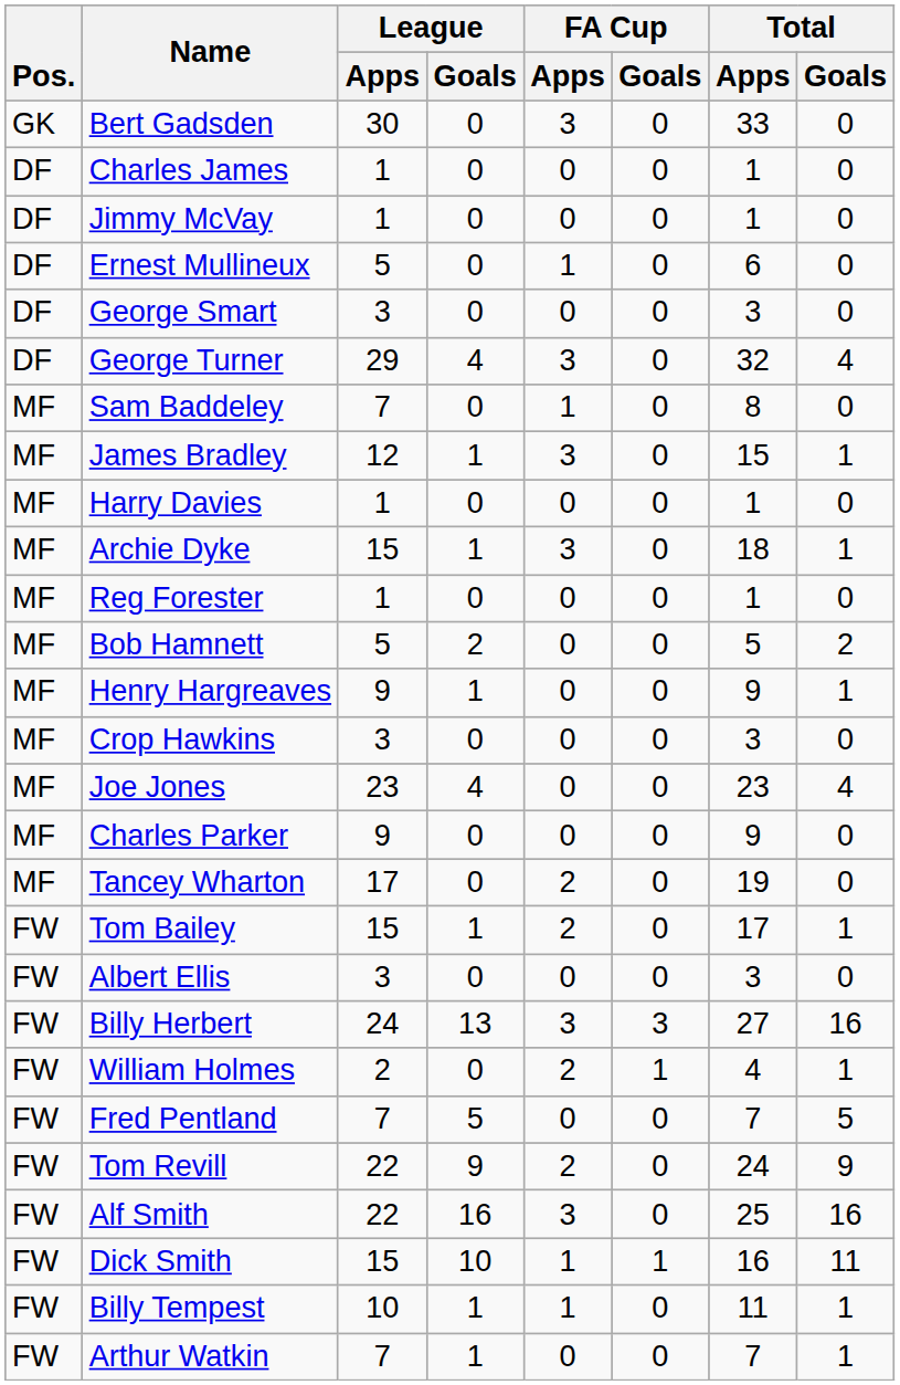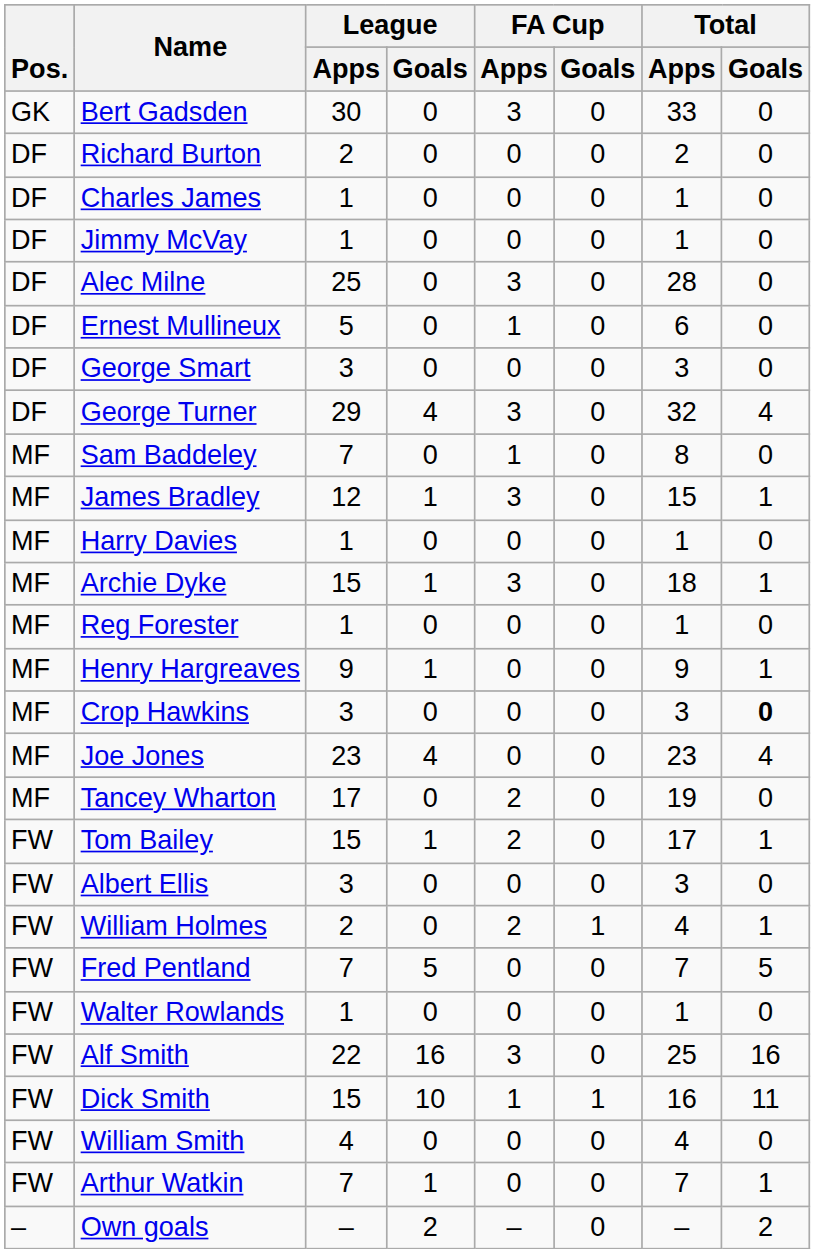 <table class="wikitable" style="text-align:center">
 <tr>
 <th rowspan="2" valign="bottom">Pos.</th>
 <th rowspan="2">Name</th>
 <th colspan="2" width="85">League</th>
 <th colspan="2" width="85">FA Cup</th>
 <th colspan="2" width="85">Total</th>
 </tr>
 <tr>
 <th>Apps</th>
 <th>Goals</th>
 <th>Apps</th>
 <th>Goals</th>
 <th>Apps</th>
 <th>Goals</th>
 </tr>
 <tr>
 <td align="left">GK</td>
 <td align="left"> <a href='#'>Bert Gadsden</a></td>
 <td>30</td>
 <td>0</td>
 <td>3</td>
 <td>0</td>
 <td>33</td>
 <td>0</td>
 </tr>
 <tr>
 <td align="left">DF</td>
+<td align="left"> <a href='#'>Richard Burton</a></td>
+<td>2</td>
+<td>0</td>
+<td>0</td>
+<td>0</td>
+<td>2</td>
+<td>0</td>
+</tr>
+<tr>
+<td align="left">DF</td>
 <td align="left"> <a href='#'>Charles James</a></td>
 <td>1</td>
 <td>0</td>
 <td>0</td>
 <td>0</td>
 <td>1</td>
 <td>0</td>
 </tr>
 <tr>
 <td align="left">DF</td>
 <td align="left"> <a href='#'>Jimmy McVay</a></td>
 <td>1</td>
 <td>0</td>
 <td>0</td>
 <td>0</td>
 <td>1</td>
+<td>0</td>
+</tr>
+<tr>
+<td align="left">DF</td>
+<td align="left"> <a href='#'>Alec Milne</a></td>
+<td>25</td>
+<td>0</td>
+<td>3</td>
+<td>0</td>
+<td>28</td>
 <td>0</td>
 </tr>
 <tr>
 <td align="left">DF</td>
 <td align="left"> <a href='#'>Ernest Mullineux</a></td>
 <td>5</td>
 <td>0</td>
 <td>1</td>
 <td>0</td>
 <td>6</td>
 <td>0</td>
 </tr>
 <tr>
 <td align="left">DF</td>
 <td align="left"> <a href='#'>George Smart</a></td>
 <td>3</td>
 <td>0</td>
 <td>0</td>
 <td>0</td>
 <td>3</td>
 <td>0</td>
 </tr>
 <tr>
 <td align="left">DF</td>
 <td align="left"> <a href='#'>George Turner</a></td>
 <td>29</td>
 <td>4</td>
 <td>3</td>
 <td>0</td>
 <td>32</td>
 <td>4</td>
 </tr>
 <tr>
 <td align="left">MF</td>
 <td align="left"> <a href='#'>Sam Baddeley</a></td>
 <td>7</td>
 <td>0</td>
 <td>1</td>
 <td>0</td>
 <td>8</td>
 <td>0</td>
 </tr>
 <tr>
 <td align="left">MF</td>
 <td align="left"> <a href='#'>James Bradley</a></td>
 <td>12</td>
 <td>1</td>
 <td>3</td>
 <td>0</td>
 <td>15</td>
 <td>1</td>
 </tr>
 <tr>
 <td align="left">MF</td>
 <td align="left"> <a href='#'>Harry Davies</a></td>
 <td>1</td>
 <td>0</td>
 <td>0</td>
 <td>0</td>
 <td>1</td>
 <td>0</td>
 </tr>
 <tr>
 <td align="left">MF</td>
 <td align="left"> <a href='#'>Archie Dyke</a></td>
 <td>15</td>
 <td>1</td>
 <td>3</td>
 <td>0</td>
 <td>18</td>
 <td>1</td>
 </tr>
 <tr>
 <td align="left">MF</td>
 <td align="left"> <a href='#'>Reg Forester</a></td>
 <td>1</td>
 <td>0</td>
 <td>0</td>
 <td>0</td>
 <td>1</td>
 <td>0</td>
 </tr>
 <tr>
 <td align="left">MF</td>
-<td align="left"> <a href='#'>Bob Hamnett</a></td>
-<td>5</td>
-<td>2</td>
-<td>0</td>
-<td>0</td>
-<td>5</td>
-<td>2</td>
-</tr>
-<tr>
-<td align="left">MF</td>
 <td align="left"> <a href='#'>Henry Hargreaves</a></td>
 <td>9</td>
 <td>1</td>
 <td>0</td>
 <td>0</td>
 <td>9</td>
 <td>1</td>
 </tr>
 <tr>
 <td align="left">MF</td>
 <td align="left"> <a href='#'>Crop Hawkins</a></td>
 <td>3</td>
 <td>0</td>
 <td>0</td>
 <td>0</td>
 <td>3</td>
-<td>0</td>
+<td><strong>0</strong></td>
 </tr>
 <tr>
 <td align="left">MF</td>
 <td align="left"> <a href='#'>Joe Jones</a></td>
 <td>23</td>
 <td>4</td>
 <td>0</td>
 <td>0</td>
 <td>23</td>
 <td>4</td>
-</tr>
-<tr>
-<td align="left">MF</td>
-<td align="left"> <a href='#'>Charles Parker</a></td>
-<td>9</td>
-<td>0</td>
-<td>0</td>
-<td>0</td>
-<td>9</td>
-<td>0</td>
 </tr>
 <tr>
 <td align="left">MF</td>
 <td align="left"> <a href='#'>Tancey Wharton</a></td>
 <td>17</td>
 <td>0</td>
 <td>2</td>
 <td>0</td>
 <td>19</td>
 <td>0</td>
 </tr>
 <tr>
 <td align="left">FW</td>
 <td align="left"> <a href='#'>Tom Bailey</a></td>
 <td>15</td>
 <td>1</td>
 <td>2</td>
 <td>0</td>
 <td>17</td>
 <td>1</td>
 </tr>
 <tr>
 <td align="left">FW</td>
 <td align="left"> <a href='#'>Albert Ellis</a></td>
 <td>3</td>
 <td>0</td>
 <td>0</td>
 <td>0</td>
 <td>3</td>
 <td>0</td>
 </tr>
 <tr>
 <td align="left">FW</td>
-<td align="left"> <a href='#'>Billy Herbert</a></td>
-<td>24</td>
-<td>13</td>
-<td>3</td>
-<td>3</td>
-<td>27</td>
-<td>16</td>
-</tr>
-<tr>
-<td align="left">FW</td>
 <td align="left"> <a href='#'>William Holmes</a></td>
 <td>2</td>
 <td>0</td>
 <td>2</td>
 <td>1</td>
 <td>4</td>
 <td>1</td>
 </tr>
 <tr>
 <td align="left">FW</td>
 <td align="left"> <a href='#'>Fred Pentland</a></td>
 <td>7</td>
 <td>5</td>
 <td>0</td>
 <td>0</td>
 <td>7</td>
 <td>5</td>
 </tr>
 <tr>
 <td align="left">FW</td>
-<td align="left"> <a href='#'>Tom Revill</a></td>
-<td>22</td>
-<td>9</td>
-<td>2</td>
+<td align="left"> <a href='#'>Walter Rowlands</a></td>
+<td>1</td>
 <td>0</td>
-<td>24</td>
-<td>9</td>
+<td>0</td>
+<td>0</td>
+<td>1</td>
+<td>0</td>
 </tr>
 <tr>
 <td align="left">FW</td>
 <td align="left"> <a href='#'>Alf Smith</a></td>
 <td>22</td>
 <td>16</td>
 <td>3</td>
 <td>0</td>
 <td>25</td>
 <td>16</td>
 </tr>
 <tr>
 <td align="left">FW</td>
 <td align="left"> <a href='#'>Dick Smith</a></td>
 <td>15</td>
 <td>10</td>
 <td>1</td>
 <td>1</td>
 <td>16</td>
 <td>11</td>
 </tr>
 <tr>
 <td align="left">FW</td>
-<td align="left"> <a href='#'>Billy Tempest</a></td>
-<td>10</td>
-<td>1</td>
-<td>1</td>
+<td align="left"> <a href='#'>William Smith</a></td>
+<td>4</td>
 <td>0</td>
-<td>11</td>
-<td>1</td>
+<td>0</td>
+<td>0</td>
+<td>4</td>
+<td>0</td>
 </tr>
 <tr>
 <td align="left">FW</td>
 <td align="left"> <a href='#'>Arthur Watkin</a></td>
 <td>7</td>
 <td>1</td>
 <td>0</td>
 <td>0</td>
 <td>7</td>
 <td>1</td>
 </tr>
+<tr>
+<td align="left">–</td>
+<td align="left"><a href='#'>Own goals</a></td>
+<td>–</td>
+<td>2</td>
+<td>–</td>
+<td>0</td>
+<td>–</td>
+<td>2</td>
+</tr>
 </table>
